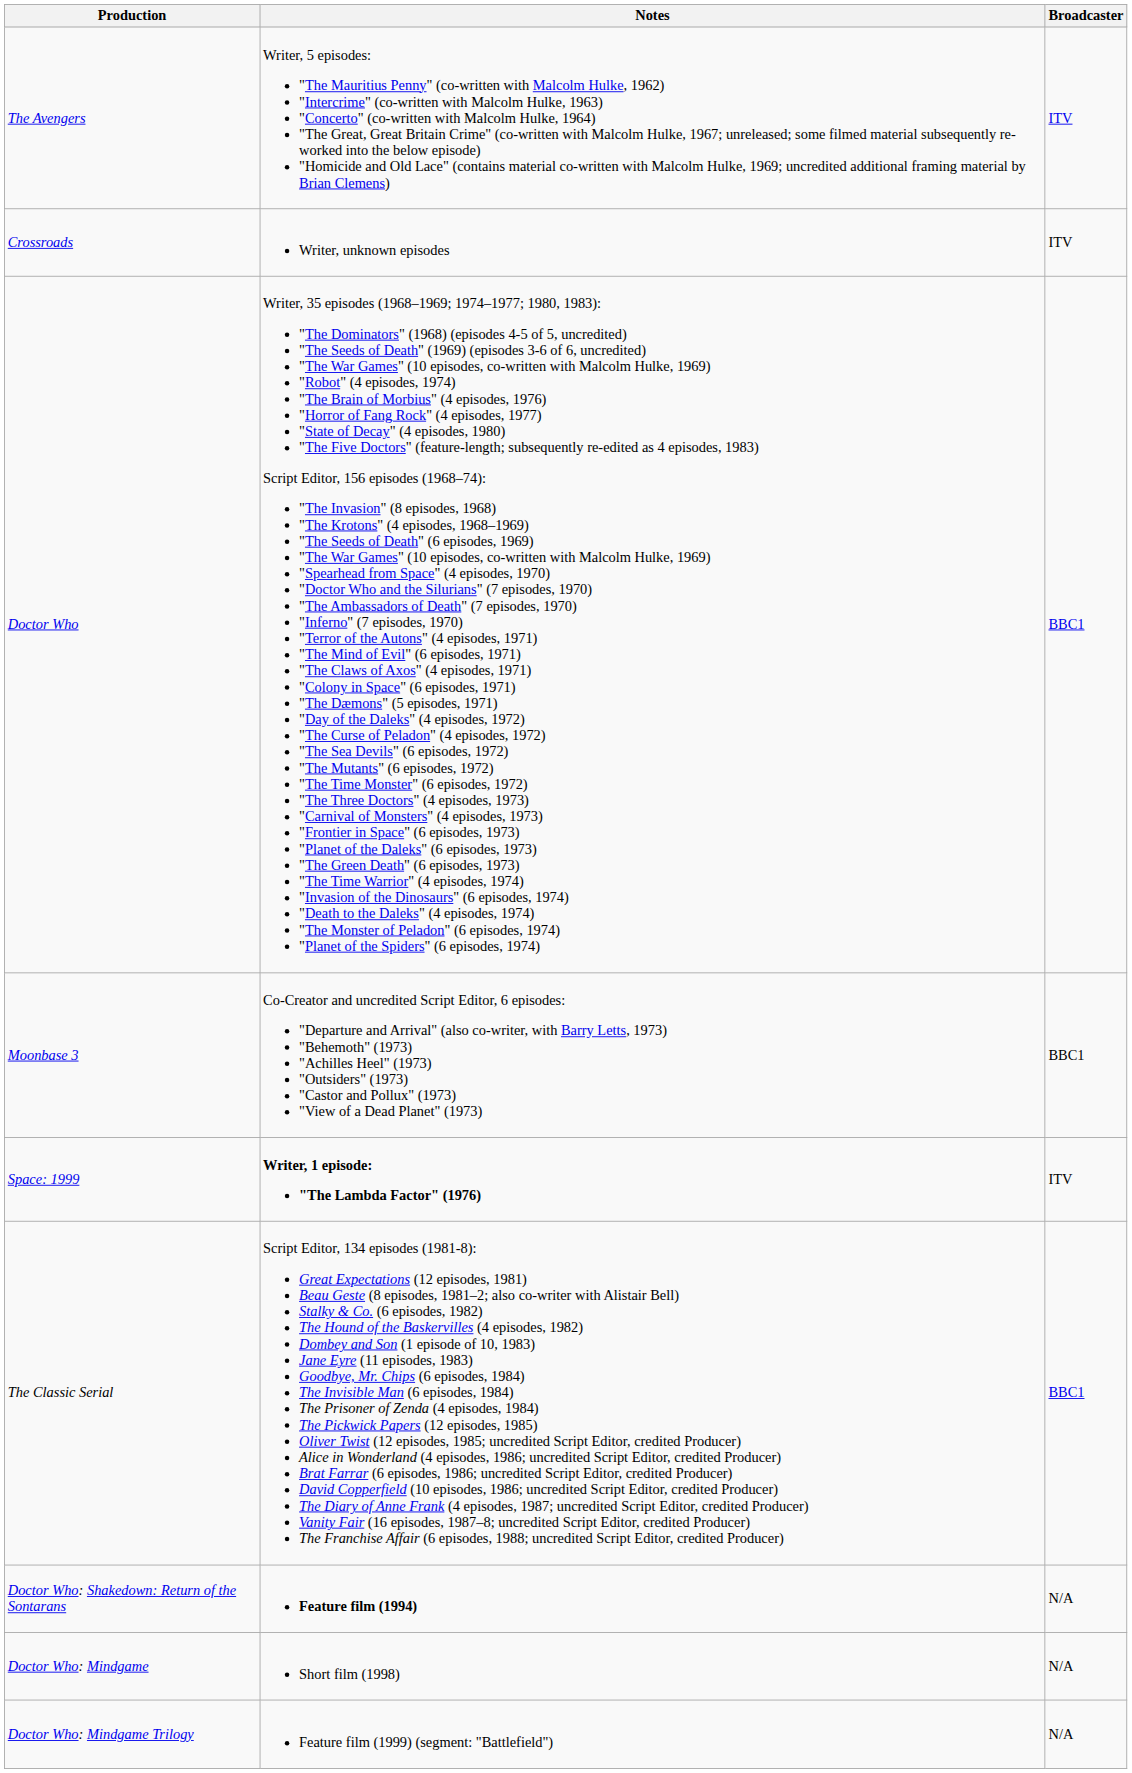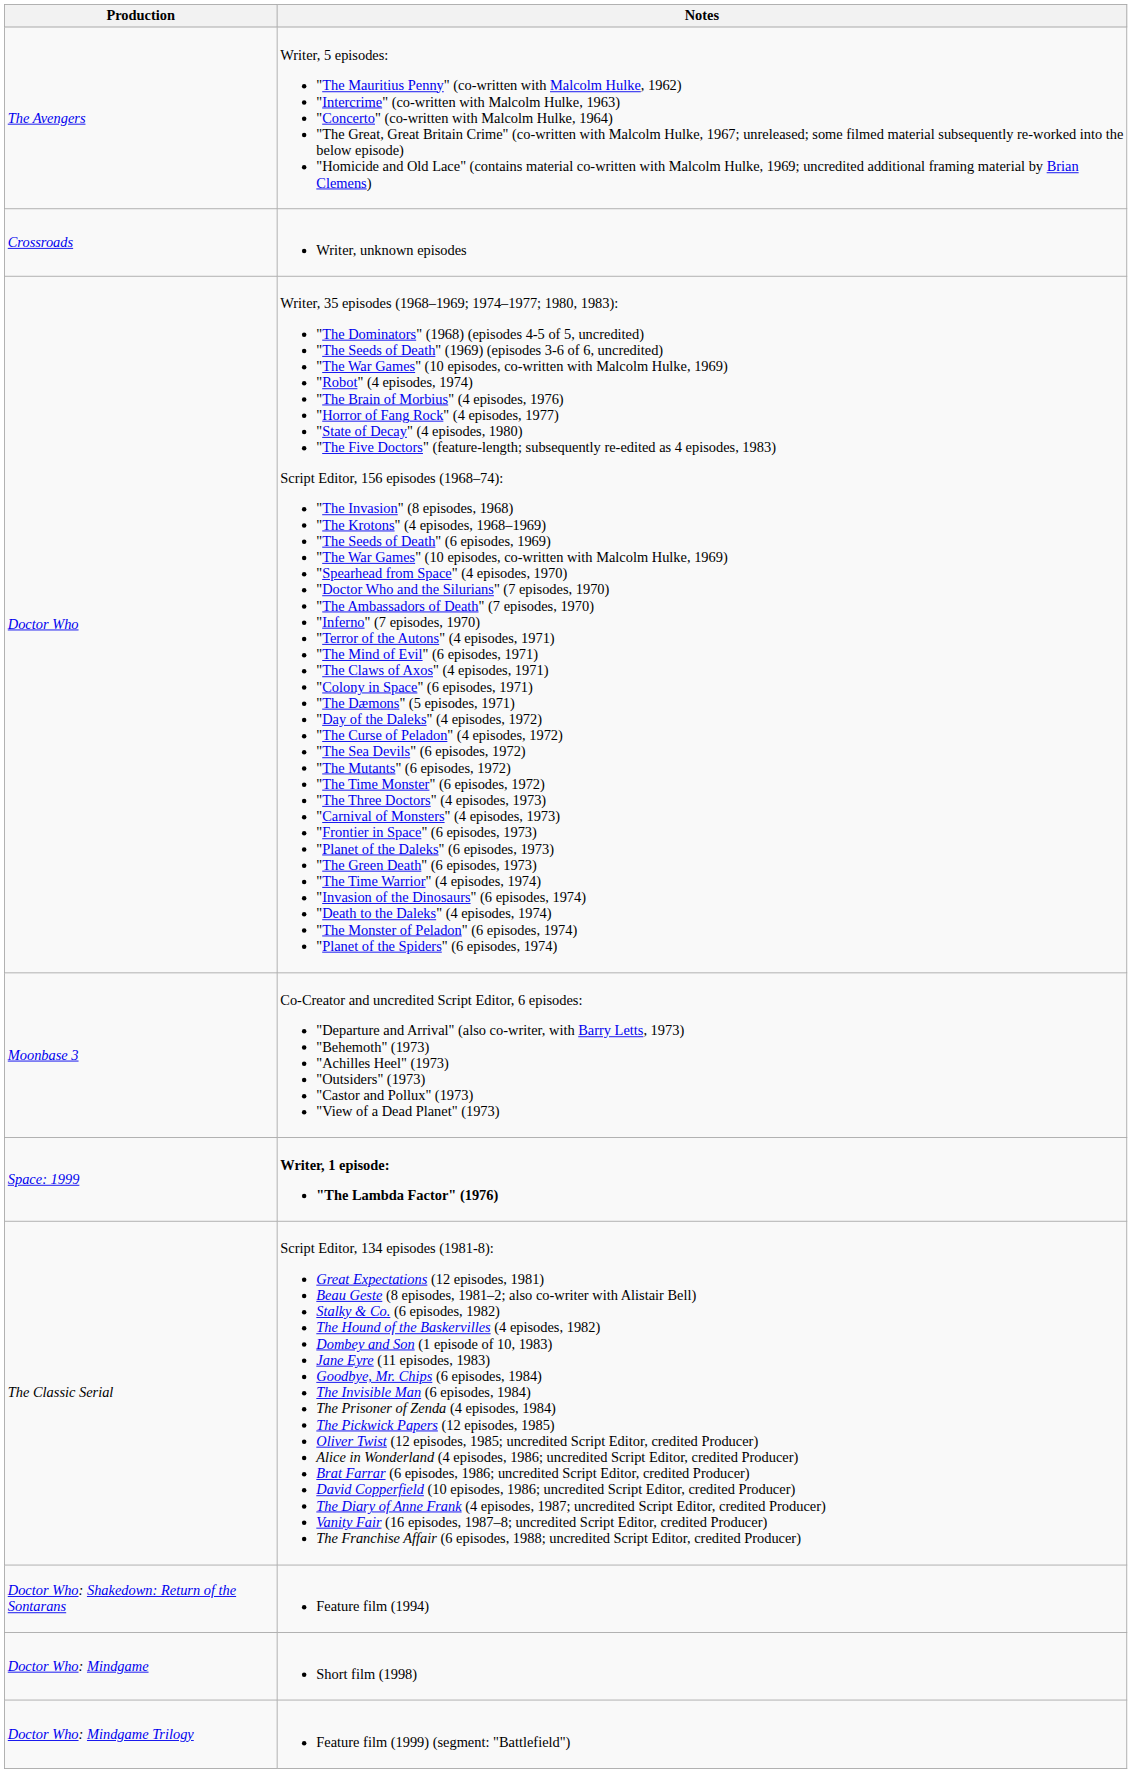 <table class="wikitable">
 <tr style="background:#ccc; text-align:center;">
 <th>Production</th>
 <th>Notes</th>
-<th>Broadcaster</th>
 </tr>
 <tr>
 <td><em><a href='#'>The Avengers</a></em></td>
 <td><br>Writer, 5 episodes:<ul><li>"<a href='#'>The Mauritius Penny</a>" (co-written with <a href='#'>Malcolm Hulke</a>, 1962)</li><li>"<a href='#'>Intercrime</a>" (co-written with Malcolm Hulke, 1963)</li><li>"<a href='#'>Concerto</a>" (co-written with Malcolm Hulke, 1964)</li><li>"The Great, Great Britain Crime" (co-written with Malcolm Hulke, 1967; unreleased; some filmed material subsequently re-worked into the below episode)</li><li>"Homicide and Old Lace" (contains material co-written with Malcolm Hulke, 1969; uncredited additional framing material by <a href='#'>Brian Clemens</a>)</li></ul></td>
-<td><a href='#'>ITV</a></td>
 </tr>
 <tr>
 <td><em><a href='#'>Crossroads</a></em></td>
 <td><br><ul><li>Writer, unknown episodes</li></ul></td>
-<td>ITV</td>
 </tr>
 <tr>
 <td><em><a href='#'>Doctor Who</a></em></td>
 <td><br>Writer, 35 episodes (1968–1969; 1974–1977; 1980, 1983):<ul><li>"<a href='#'>The Dominators</a>" (1968) (episodes 4-5 of 5, uncredited)</li><li>"<a href='#'>The Seeds of Death</a>" (1969) (episodes 3-6 of 6, uncredited)</li><li>"<a href='#'>The War Games</a>" (10 episodes, co-written with Malcolm Hulke, 1969)</li><li>"<a href='#'>Robot</a>" (4 episodes, 1974)</li><li>"<a href='#'>The Brain of Morbius</a>" (4 episodes, 1976)</li><li>"<a href='#'>Horror of Fang Rock</a>" (4 episodes, 1977)</li><li>"<a href='#'>State of Decay</a>" (4 episodes, 1980)</li><li>"<a href='#'>The Five Doctors</a>" (feature-length; subsequently re-edited as 4 episodes, 1983)</li></ul>Script Editor, 156 episodes (1968–74):<ul><li>"<a href='#'>The Invasion</a>" (8 episodes, 1968)</li><li>"<a href='#'>The Krotons</a>" (4 episodes, 1968–1969)</li><li>"<a href='#'>The Seeds of Death</a>" (6 episodes, 1969)</li><li>"<a href='#'>The War Games</a>" (10 episodes, co-written with Malcolm Hulke, 1969)</li><li>"<a href='#'>Spearhead from Space</a>" (4 episodes, 1970)</li><li>"<a href='#'>Doctor Who and the Silurians</a>" (7 episodes, 1970)</li><li>"<a href='#'>The Ambassadors of Death</a>" (7 episodes, 1970)</li><li>"<a href='#'>Inferno</a>" (7 episodes, 1970)</li><li>"<a href='#'>Terror of the Autons</a>" (4 episodes, 1971)</li><li>"<a href='#'>The Mind of Evil</a>" (6 episodes, 1971)</li><li>"<a href='#'>The Claws of Axos</a>" (4 episodes, 1971)</li><li>"<a href='#'>Colony in Space</a>" (6 episodes, 1971)</li><li>"<a href='#'>The Dæmons</a>" (5 episodes, 1971)</li><li>"<a href='#'>Day of the Daleks</a>" (4 episodes, 1972)</li><li>"<a href='#'>The Curse of Peladon</a>" (4 episodes, 1972)</li><li>"<a href='#'>The Sea Devils</a>" (6 episodes, 1972)</li><li>"<a href='#'>The Mutants</a>" (6 episodes, 1972)</li><li>"<a href='#'>The Time Monster</a>" (6 episodes, 1972)</li><li>"<a href='#'>The Three Doctors</a>" (4 episodes, 1973)</li><li>"<a href='#'>Carnival of Monsters</a>" (4 episodes, 1973)</li><li>"<a href='#'>Frontier in Space</a>" (6 episodes, 1973)</li><li>"<a href='#'>Planet of the Daleks</a>" (6 episodes, 1973)</li><li>"<a href='#'>The Green Death</a>" (6 episodes, 1973)</li><li>"<a href='#'>The Time Warrior</a>" (4 episodes, 1974)</li><li>"<a href='#'>Invasion of the Dinosaurs</a>" (6 episodes, 1974)</li><li>"<a href='#'>Death to the Daleks</a>" (4 episodes, 1974)</li><li>"<a href='#'>The Monster of Peladon</a>" (6 episodes, 1974)</li><li>"<a href='#'>Planet of the Spiders</a>" (6 episodes, 1974)</li></ul></td>
-<td><a href='#'>BBC1</a></td>
 </tr>
 <tr>
 <td><em><a href='#'>Moonbase 3</a></em></td>
 <td><br>Co-Creator and uncredited Script Editor, 6 episodes:<ul><li>"Departure and Arrival" (also co-writer, with <a href='#'>Barry Letts</a>, 1973)</li><li>"Behemoth" (1973)</li><li>"Achilles Heel" (1973)</li><li>"Outsiders" (1973)</li><li>"Castor and Pollux" (1973)</li><li>"View of a Dead Planet" (1973)</li></ul></td>
-<td>BBC1</td>
 </tr>
 <tr>
 <td><em><a href='#'>Space: 1999</a></em></td>
 <td><strong><br>Writer, 1 episode:<ul><li>"The Lambda Factor" (1976)</li></ul></strong></td>
-<td>ITV</td>
 </tr>
 <tr>
 <td><em>The Classic Serial</em></td>
 <td><br>Script Editor, 134 episodes (1981-8):<ul><li><em><a href='#'>Great Expectations</a></em> (12 episodes, 1981)</li><li><em><a href='#'>Beau Geste</a></em> (8 episodes, 1981–2; also co-writer with Alistair Bell)</li><li><em><a href='#'>Stalky & Co.</a></em> (6 episodes, 1982)</li><li><em><a href='#'>The Hound of the Baskervilles</a></em> (4 episodes, 1982)</li><li><em><a href='#'>Dombey and Son</a></em> (1 episode of 10, 1983)</li><li><em><a href='#'>Jane Eyre</a></em> (11 episodes, 1983)</li><li><em><a href='#'>Goodbye, Mr. Chips</a></em> (6 episodes, 1984)</li><li><em><a href='#'>The Invisible Man</a></em> (6 episodes, 1984)</li><li><em>The Prisoner of Zenda</em> (4 episodes, 1984)</li><li><em><a href='#'>The Pickwick Papers</a></em> (12 episodes, 1985)</li><li><em><a href='#'>Oliver Twist</a></em> (12 episodes, 1985; uncredited Script Editor, credited Producer)</li><li><em>Alice in Wonderland</em> (4 episodes, 1986; uncredited Script Editor, credited Producer)</li><li><em><a href='#'>Brat Farrar</a></em> (6 episodes, 1986; uncredited Script Editor, credited Producer)</li><li><em><a href='#'>David Copperfield</a></em> (10 episodes, 1986; uncredited Script Editor, credited Producer)</li><li><em><a href='#'>The Diary of Anne Frank</a></em> (4 episodes, 1987; uncredited Script Editor, credited Producer)</li><li><em><a href='#'>Vanity Fair</a></em> (16 episodes, 1987–8; uncredited Script Editor, credited Producer)</li><li><em>The Franchise Affair</em> (6 episodes, 1988; uncredited Script Editor, credited Producer)</li></ul></td>
-<td><a href='#'>BBC1</a></td>
 </tr>
 <tr>
 <td><em><a href='#'>Doctor Who</a>: <a href='#'>Shakedown: Return of the Sontarans</a></em></td>
-<td><strong><br><ul><li>Feature film (1994)</li></ul></strong></td>
-<td>N/A</td>
+<td><br><ul><li>Feature film (1994)</li></ul></td>
 </tr>
 <tr>
 <td><em><a href='#'>Doctor Who</a>: <a href='#'>Mindgame</a></em></td>
 <td><br><ul><li>Short film (1998)</li></ul></td>
-<td>N/A</td>
 </tr>
 <tr>
 <td><em><a href='#'>Doctor Who</a>: <a href='#'>Mindgame Trilogy</a></em></td>
 <td><br><ul><li>Feature film (1999) (segment: "Battlefield")</li></ul></td>
-<td>N/A</td>
 </tr>
 </table>
